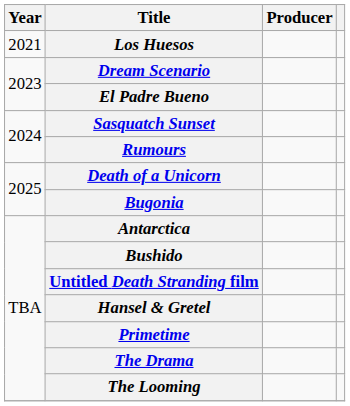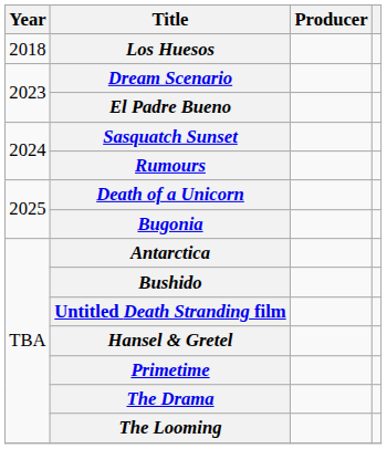 <table class="wikitable sortable plainrowheaders">
 <tr>
 <th scope="col">Year</th>
 <th scope="col">Title</th>
 <th scope="col">Producer</th>
 <th class=unsortable></th>
 </tr>
 <tr>
-<td>2021</td>
+<td>2018</td>
 <th scope="row"><em>Los Huesos</em></th>
 <td></td>
 <td></td>
 </tr>
 <tr>
 <td rowspan="2">2023</td>
 <th scope="row"><em><a href='#'>Dream Scenario</a></em></th>
 <td></td>
 <td></td>
 </tr>
 <tr>
 <th scope="row"><em>El Padre Bueno</em></th>
 <td></td>
 <td></td>
 </tr>
 <tr>
 <td rowspan="2">2024</td>
 <th scope="row"><em><a href='#'>Sasquatch Sunset</a></em></th>
 <td></td>
 <td></td>
 </tr>
 <tr>
 <th scope="row"><em><a href='#'>Rumours</a></em></th>
 <td></td>
 <td></td>
 </tr>
 <tr>
 <td rowspan="2">2025</td>
 <th scope="row"><em><a href='#'>Death of a Unicorn</a></em></th>
 <td></td>
 <td></td>
 </tr>
 <tr>
 <th scope="row"><em><a href='#'>Bugonia</a></em></th>
 <td></td>
 <td></td>
 </tr>
 <tr>
 <td rowspan="7">TBA</td>
 <th scope="row"><em>Antarctica</em></th>
 <td></td>
 <td></td>
 </tr>
 <tr>
 <th scope="row"><em>Bushido</em></th>
 <td></td>
 <td></td>
 </tr>
 <tr>
 <th scope="row"><a href='#'>Untitled <em>Death Stranding</em> film</a></th>
 <td></td>
 <td></td>
 </tr>
 <tr>
 <th scope="row"><em>Hansel & Gretel</em></th>
 <td></td>
 <td></td>
 </tr>
 <tr>
 <th scope="row"><em><a href='#'>Primetime</a></em></th>
 <td></td>
 <td></td>
 </tr>
 <tr>
 <th scope="row"><em><a href='#'>The Drama</a></em></th>
 <td></td>
 <td></td>
 </tr>
 <tr>
 <th scope="row"><em>The Looming</em></th>
 <td></td>
 <td></td>
 </tr>
 <tr>
 </tr>
 </table>
